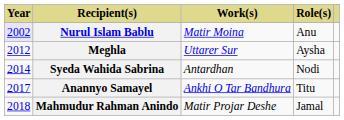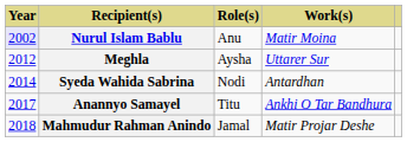 <table class="wikitable sortable plainrowheaders">
 <tr>
 <th style="background:#DFD98D;">Year</th>
 <th style="background:#DFD98D;">Recipient(s)</th>
+<th style="background:#DFD98D;">Role(s)</th>
 <th style="background:#DFD98D;">Work(s)</th>
-<th style="background:#DFD98D;">Role(s)</th>
 <th scope="col" class="unsortable" style="background:#DFD98D;"></th>
 </tr>
 <tr>
 <td style="background: lavender; text-align:center;"><a href='#'>2002<br></a></td>
 <th scope="row"><a href='#'>Nurul Islam Bablu</a></th>
+<td>Anu</td>
 <td><em><a href='#'>Matir Moina</a></em></td>
-<td>Anu</td>
 <td></td>
 </tr>
 <tr>
 <td style="text-align:center;"><a href='#'>2012<br></a></td>
 <th scope="row">Meghla</th>
+<td>Aysha</td>
 <td><em><a href='#'>Uttarer Sur</a></em></td>
-<td>Aysha</td>
 <td></td>
 </tr>
 <tr>
 <td style="text-align:center;"><a href='#'>2014<br></a></td>
 <th scope="row">Syeda Wahida Sabrina</th>
+<td>Nodi</td>
 <td><em>Antardhan</em></td>
-<td>Nodi</td>
 <td></td>
 </tr>
 <tr>
 <td style="text-align:center;"><a href='#'>2017<br></a></td>
 <th scope="row">Anannyo Samayel</th>
+<td>Titu</td>
 <td><em><a href='#'>Ankhi O Tar Bandhura</a></em></td>
-<td>Titu</td>
 <td></td>
 </tr>
 <tr>
 <td style="text-align:center;"><a href='#'>2018<br></a></td>
 <th scope="row">Mahmudur Rahman Anindo</th>
+<td>Jamal</td>
 <td><em>Matir Projar Deshe</em></td>
-<td>Jamal</td>
 <td></td>
 </tr>
 </table>
